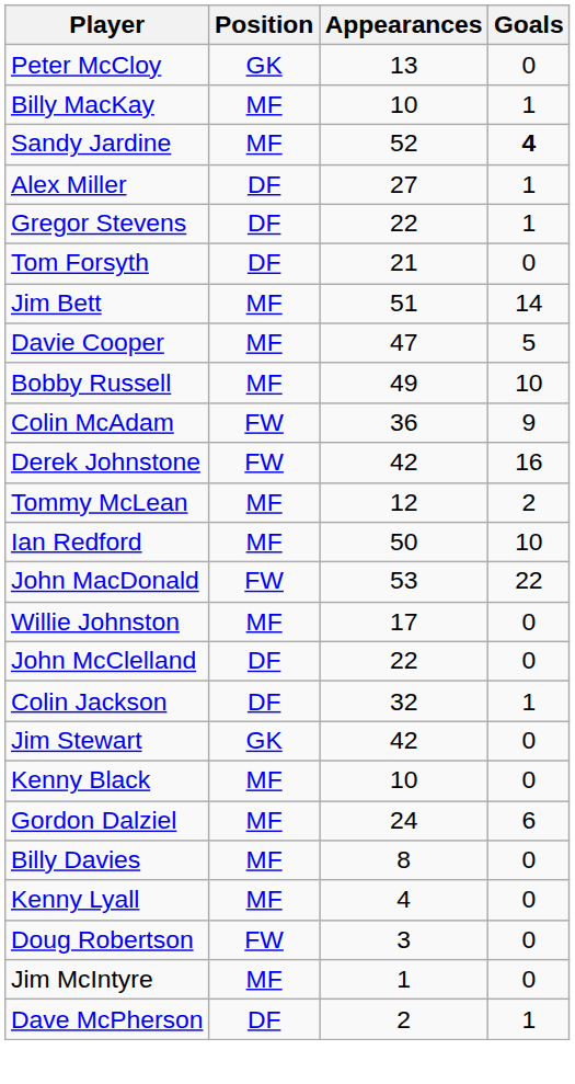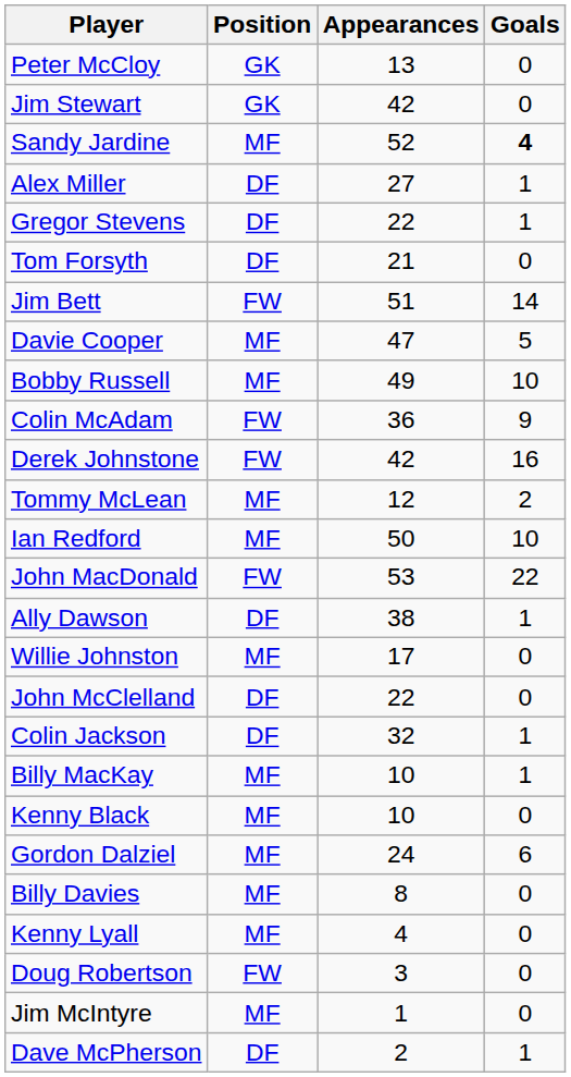 <table class="wikitable sortable" style="text-align: center;">
 <tr>
 <th>Player</th>
 <th>Position</th>
 <th>Appearances</th>
 <th>Goals</th>
 </tr>
 <tr>
 <td align="left"> <a href='#'>Peter McCloy</a></td>
 <td><a href='#'>GK</a></td>
 <td>13</td>
 <td>0</td>
 </tr>
 <tr>
-<td align="left"> <a href='#'>Billy MacKay</a></td>
-<td><a href='#'>MF</a></td>
-<td>10</td>
-<td>1</td>
+<td align="left"> <a href='#'>Jim Stewart</a></td>
+<td><a href='#'>GK</a></td>
+<td>42</td>
+<td>0</td>
 </tr>
 <tr>
 <td align="left"> <a href='#'>Sandy Jardine</a></td>
 <td><a href='#'>MF</a></td>
 <td>52</td>
 <td><strong>4</strong></td>
 </tr>
 <tr>
 <td align="left"> <a href='#'>Alex Miller</a></td>
 <td><a href='#'>DF</a></td>
 <td>27</td>
 <td>1</td>
 </tr>
 <tr>
 <td align="left"> <a href='#'>Gregor Stevens</a></td>
 <td><a href='#'>DF</a></td>
 <td>22</td>
 <td>1</td>
 </tr>
 <tr>
 <td align="left"> <a href='#'>Tom Forsyth</a></td>
 <td><a href='#'>DF</a></td>
 <td>21</td>
 <td>0</td>
 </tr>
 <tr>
 <td align="left"> <a href='#'>Jim Bett</a></td>
-<td><a href='#'>MF</a></td>
+<td><a href='#'>FW</a></td>
 <td>51</td>
 <td>14</td>
 </tr>
 <tr>
 <td align="left"> <a href='#'>Davie Cooper</a></td>
 <td><a href='#'>MF</a></td>
 <td>47</td>
 <td>5</td>
 </tr>
 <tr>
 <td align="left"> <a href='#'>Bobby Russell</a></td>
 <td><a href='#'>MF</a></td>
 <td>49</td>
 <td>10</td>
 </tr>
 <tr>
 <td align="left"> <a href='#'>Colin McAdam</a></td>
 <td><a href='#'>FW</a></td>
 <td>36</td>
 <td>9</td>
 </tr>
 <tr>
 <td align="left"> <a href='#'>Derek Johnstone</a></td>
 <td><a href='#'>FW</a></td>
 <td>42</td>
 <td>16</td>
 </tr>
 <tr>
 <td align="left"> <a href='#'>Tommy McLean</a></td>
 <td><a href='#'>MF</a></td>
 <td>12</td>
 <td>2</td>
 </tr>
 <tr>
 <td align="left"> <a href='#'>Ian Redford</a></td>
 <td><a href='#'>MF</a></td>
 <td>50</td>
 <td>10</td>
 </tr>
 <tr>
 <td align="left"> <a href='#'>John MacDonald</a></td>
 <td><a href='#'>FW</a></td>
 <td>53</td>
 <td>22</td>
 </tr>
 <tr>
+<td align="left"> <a href='#'>Ally Dawson</a></td>
+<td><a href='#'>DF</a></td>
+<td>38</td>
+<td>1</td>
+</tr>
+<tr>
 <td align="left"> <a href='#'>Willie Johnston</a></td>
 <td><a href='#'>MF</a></td>
 <td>17</td>
 <td>0</td>
 </tr>
 <tr>
 <td align="left"> <a href='#'>John McClelland</a></td>
 <td><a href='#'>DF</a></td>
 <td>22</td>
 <td>0</td>
 </tr>
 <tr>
 <td align="left"> <a href='#'>Colin Jackson</a></td>
 <td><a href='#'>DF</a></td>
 <td>32</td>
 <td>1</td>
 </tr>
 <tr>
-<td align="left"> <a href='#'>Jim Stewart</a></td>
-<td><a href='#'>GK</a></td>
-<td>42</td>
-<td>0</td>
+<td align="left"> <a href='#'>Billy MacKay</a></td>
+<td><a href='#'>MF</a></td>
+<td>10</td>
+<td>1</td>
 </tr>
 <tr>
 <td align="left"> <a href='#'>Kenny Black</a></td>
 <td><a href='#'>MF</a></td>
 <td>10</td>
 <td>0</td>
 </tr>
 <tr>
 <td align="left"> <a href='#'>Gordon Dalziel</a></td>
 <td><a href='#'>MF</a></td>
 <td>24</td>
 <td>6</td>
 </tr>
 <tr>
 <td align="left"> <a href='#'>Billy Davies</a></td>
 <td><a href='#'>MF</a></td>
 <td>8</td>
 <td>0</td>
 </tr>
 <tr>
 <td align="left"> <a href='#'>Kenny Lyall</a></td>
 <td><a href='#'>MF</a></td>
 <td>4</td>
 <td>0</td>
 </tr>
 <tr>
 <td align="left"> <a href='#'>Doug Robertson</a></td>
 <td><a href='#'>FW</a></td>
 <td>3</td>
 <td>0</td>
 </tr>
 <tr>
 <td align="left"> Jim McIntyre</td>
 <td><a href='#'>MF</a></td>
 <td>1</td>
 <td>0</td>
 </tr>
 <tr>
 <td align="left"> <a href='#'>Dave McPherson</a></td>
 <td><a href='#'>DF</a></td>
 <td>2</td>
 <td>1</td>
 </tr>
 </table>
